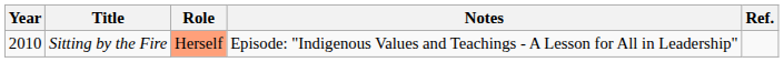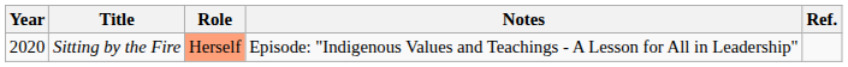 <table class="wikitable sortable">
 <tr>
 <th>Year</th>
 <th>Title</th>
 <th>Role</th>
 <th class="unsortable">Notes</th>
 <th class="unsortable">Ref.</th>
 </tr>
 <tr>
-<td>2010</td>
+<td>2020</td>
 <td><em>Sitting by the Fire</em></td>
 <td style="background: lightsalmon;">Herself</td>
 <td>Episode: "Indigenous Values and Teachings - A Lesson for All in Leadership"</td>
 <td></td>
 </tr>
 </table>
